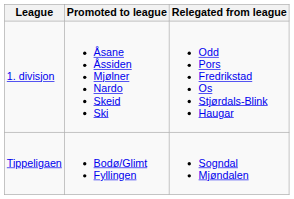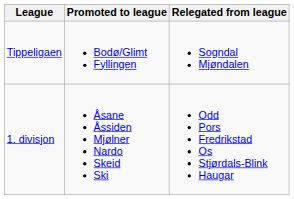 <table class="wikitable">
 <tr>
 <th>League</th>
 <th>Promoted to league</th>
 <th>Relegated from league</th>
 </tr>
 <tr>
+<td><a href='#'>Tippeligaen</a></td>
+<td><br><ul><li><a href='#'>Bodø/Glimt</a></li><li><a href='#'>Fyllingen</a></li></ul></td>
+<td><br><ul><li><a href='#'>Sogndal</a></li><li><a href='#'>Mjøndalen</a></li></ul></td>
+</tr>
+<tr>
 <td><a href='#'>1. divisjon</a></td>
 <td><br><ul><li><a href='#'>Åsane</a></li><li><a href='#'>Åssiden</a></li><li><a href='#'>Mjølner</a></li><li><a href='#'>Nardo</a></li><li><a href='#'>Skeid</a></li><li><a href='#'>Ski</a></li></ul></td>
 <td><br><ul><li><a href='#'>Odd</a></li><li><a href='#'>Pors</a></li><li><a href='#'>Fredrikstad</a></li><li><a href='#'>Os</a></li><li><a href='#'>Stjørdals-Blink</a></li><li><a href='#'>Haugar</a></li></ul></td>
 </tr>
-<tr>
-<td><a href='#'>Tippeligaen</a></td>
-<td><br><ul><li><a href='#'>Bodø/Glimt</a></li><li><a href='#'>Fyllingen</a></li></ul></td>
-<td><br><ul><li><a href='#'>Sogndal</a></li><li><a href='#'>Mjøndalen</a></li></ul></td>
-</tr>
 </table>
